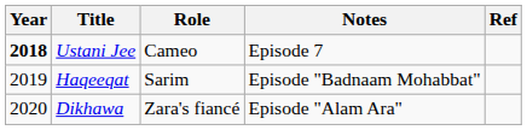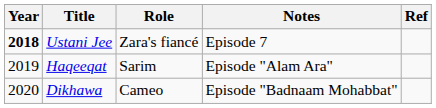 <table class="wikitable sortable plainrowheaders">
 <tr style="text-align:center;">
 <th scope="col">Year</th>
 <th scope="col">Title</th>
 <th scope="col">Role</th>
 <th scope="col">Notes</th>
 <th scope="col">Ref</th>
 </tr>
 <tr>
 <td><strong>2018</strong></td>
 <td><em><a href='#'>Ustani Jee</a></em></td>
-<td>Cameo</td>
+<td>Zara's fiancé</td>
 <td>Episode 7</td>
 <td></td>
 </tr>
 <tr>
 <td>2019</td>
 <td><em><a href='#'>Haqeeqat</a></em></td>
 <td>Sarim</td>
-<td>Episode "Badnaam Mohabbat"</td>
+<td>Episode "Alam Ara"</td>
 <td></td>
 </tr>
 <tr>
 <td>2020</td>
 <td><em><a href='#'>Dikhawa</a></em></td>
-<td>Zara's fiancé</td>
-<td>Episode "Alam Ara"</td>
+<td>Cameo</td>
+<td>Episode "Badnaam Mohabbat"</td>
 <td></td>
 </tr>
 </table>
